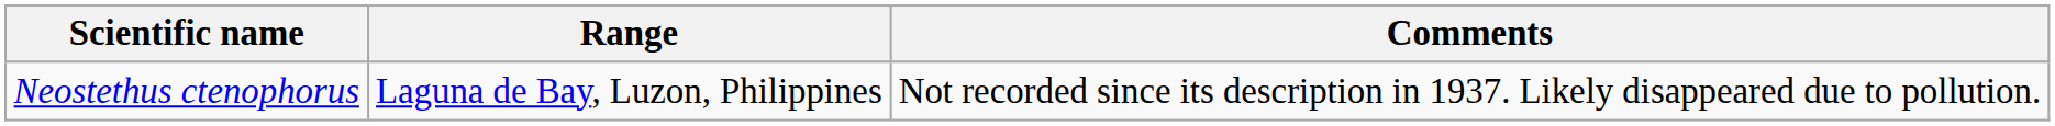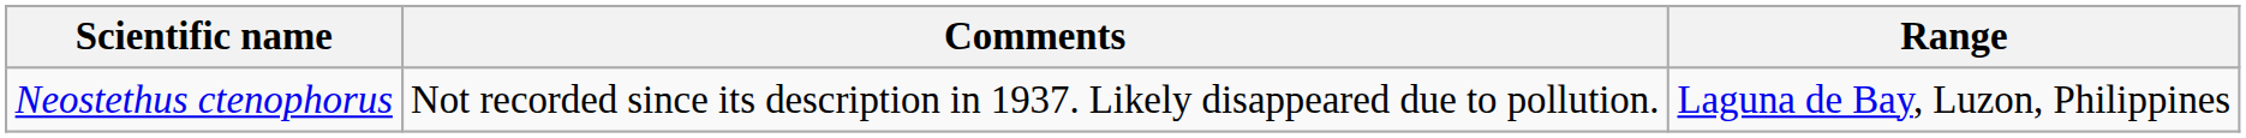 <table class="wikitable sortable">
 <tr>
 <th>Scientific name</th>
+<th class="unsortable">Comments</th>
 <th>Range</th>
-<th class="unsortable">Comments</th>
 </tr>
 <tr>
 <td><em><a href='#'>Neostethus ctenophorus</a></em></td>
+<td>Not recorded since its description in 1937. Likely disappeared due to pollution.</td>
 <td><a href='#'>Laguna de Bay</a>, Luzon, Philippines</td>
-<td>Not recorded since its description in 1937. Likely disappeared due to pollution.</td>
 </tr>
 </table>
